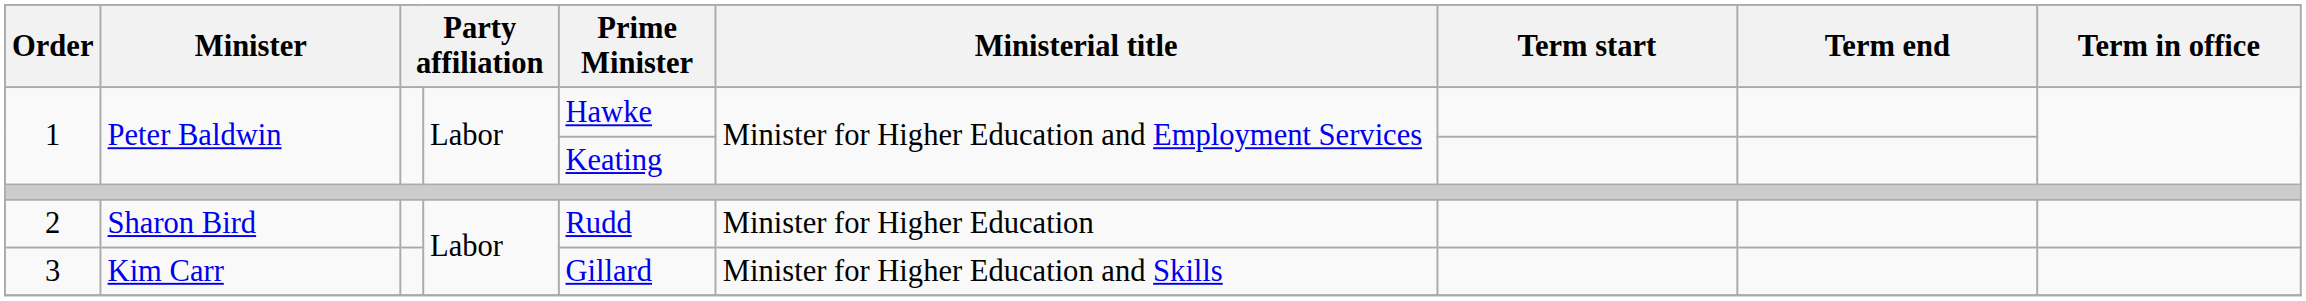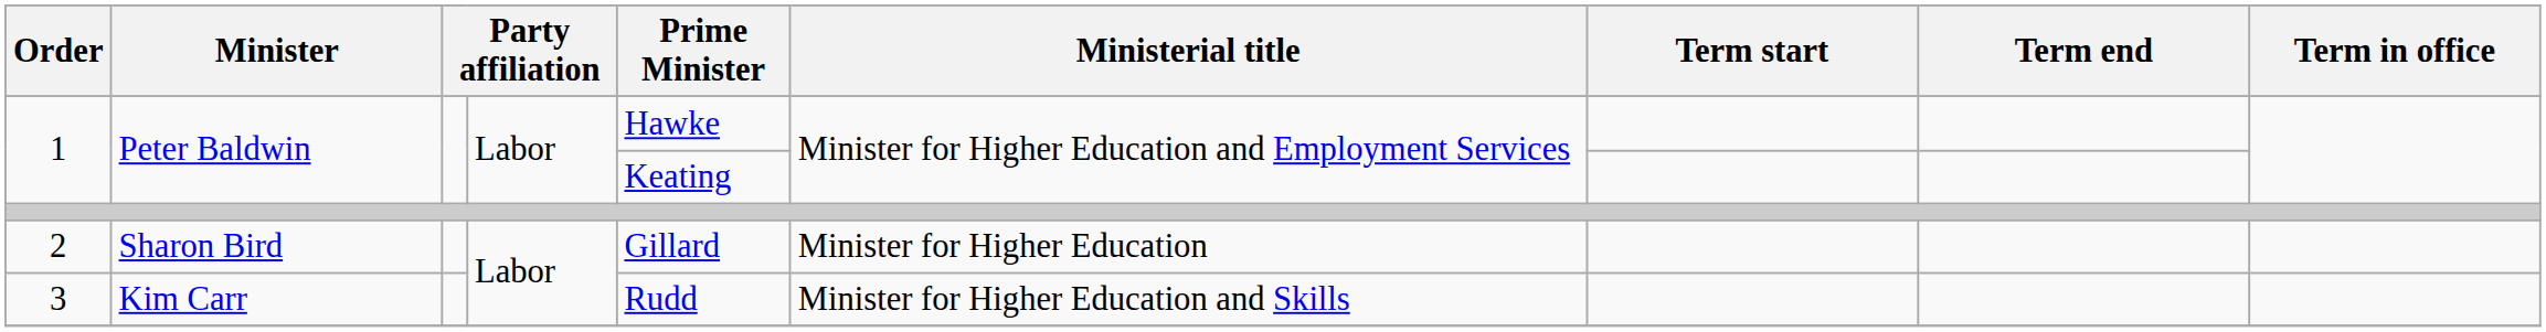 <table class="wikitable">
 <tr>
 <th width=5 bgcolor="#CCCCCC">Order</th>
 <th width=150 bgcolor="#CCCCCC">Minister</th>
 <th width=75 colspan="2" bgcolor="#CCCCCC">Party affiliation</th>
 <th width=75 bgcolor="#CCCCCC">Prime Minister</th>
 <th width=370 bgcolor="#CCCCCC">Ministerial title</th>
 <th width=150 bgcolor="#CCCCCC">Term start</th>
 <th width=150 bgcolor="#CCCCCC">Term end</th>
 <th width=130 bgcolor="#CCCCCC">Term in office</th>
 </tr>
 <tr>
 <td align=center rowspan=2>1</td>
 <td rowspan=2><a href='#'>Peter Baldwin</a></td>
 <td rowspan=2 ></td>
 <td rowspan=2>Labor</td>
 <td><a href='#'>Hawke</a></td>
 <td rowspan=2>Minister for Higher Education and <a href='#'>Employment Services</a></td>
 <td align=center></td>
 <td align=center></td>
 <td rowspan=2 align=right></td>
 </tr>
 <tr>
 <td><a href='#'>Keating</a></td>
 <td align=center></td>
 <td align=center></td>
 </tr>
 <tr>
 <th colspan=9 style="background: #cccccc;"></th>
 </tr>
 <tr>
 <td align=center>2</td>
 <td><a href='#'>Sharon Bird</a></td>
 <td></td>
 <td rowspan=2>Labor</td>
-<td><a href='#'>Rudd</a></td>
+<td><a href='#'>Gillard</a></td>
 <td>Minister for Higher Education</td>
 <td align=center></td>
 <td align=center></td>
 <td align=right></td>
 </tr>
 <tr>
 <td align=center>3</td>
 <td><a href='#'>Kim Carr</a></td>
 <td></td>
-<td><a href='#'>Gillard</a></td>
+<td><a href='#'>Rudd</a></td>
 <td>Minister for Higher Education and <a href='#'>Skills</a></td>
 <td align=center></td>
 <td align=center></td>
 <td align=right></td>
 </tr>
 <tr>
 </tr>
 </table>
